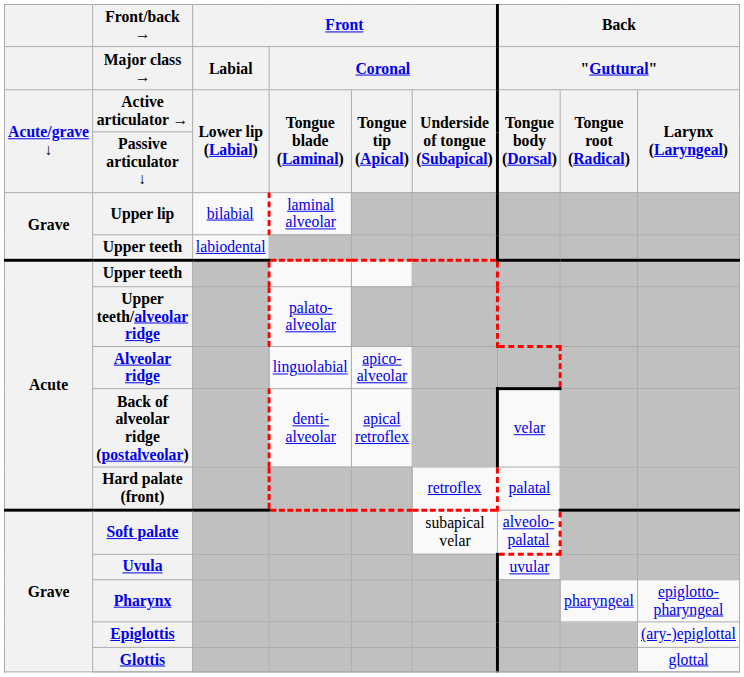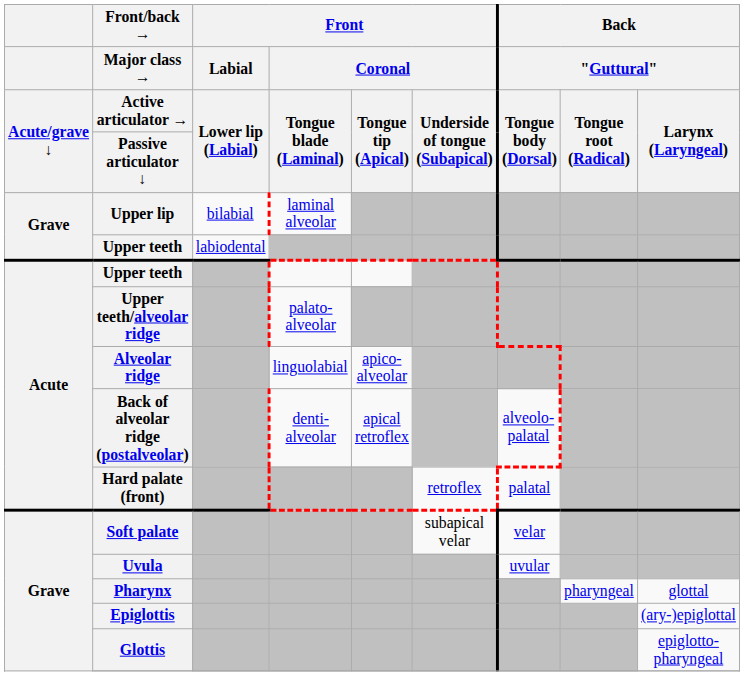 <table class="wikitable" style="text-align:center">
 <tr>
 <th></th>
 <th>Front/back →</th>
 <th colspan=4><a href='#'>Front</a></th>
 <th style="border-left: 3px solid;" colspan=3>Back</th>
 </tr>
 <tr>
 <th></th>
 <th>Major class →</th>
 <th>Labial</th>
 <th colspan=3><a href='#'>Coronal</a></th>
 <th style="border-left: 3px solid;" colspan=3>"<a href='#'>Guttural</a>"</th>
 </tr>
 <tr>
 <th rowspan=2><a href='#'>Acute/grave</a><br>↓</th>
 <th>Active articulator →</th>
 <th rowspan=2>Lower lip<br>(<a href='#'>Labial</a>)</th>
 <th rowspan=2>Tongue blade<br>(<a href='#'>Laminal</a>)</th>
 <th rowspan=2>Tongue tip<br>(<a href='#'>Apical</a>)</th>
 <th rowspan=2>Underside of tongue<br>(<a href='#'>Subapical</a>)</th>
 <th rowspan=2 style="border-left: 3px solid;">Tongue body<br>(<a href='#'>Dorsal</a>)</th>
 <th rowspan=2>Tongue root<br>(<a href='#'>Radical</a>)</th>
 <th rowspan=2>Larynx<br>(<a href='#'>Laryngeal</a>)</th>
 </tr>
 <tr>
 <th>Passive articulator<br>↓</th>
 </tr>
 <tr>
 <th rowspan=2>Grave</th>
 <th>Upper lip</th>
 <td><a href='#'>bilabial</a></td>
 <td style="border-left: 3px dashed red;"><a href='#'>laminal</a> <a href='#'>alveolar</a></td>
 <td style="background: #c0c0c0;"></td>
 <td style="background: #c0c0c0;"></td>
 <td style="border-left: 3px solid; background: #c0c0c0;"></td>
 <td style="background: #c0c0c0;"></td>
 <td style="background: #c0c0c0;"></td>
 </tr>
 <tr>
 <th>Upper teeth</th>
 <td><a href='#'>labiodental</a></td>
 <td style="background: #c0c0c0;"></td>
 <td style="background: #c0c0c0;"></td>
 <td style="background: #c0c0c0;"></td>
 <td style="border-left: 3px solid; background: #c0c0c0;"></td>
 <td style="background: #c0c0c0;"></td>
 <td style="background: #c0c0c0;"></td>
 </tr>
 <tr>
 <th style="border-top: 3px solid;" rowspan=5>Acute</th>
 <th style="border-top: 3px solid;">Upper teeth</th>
 <td style="border-top: 3px solid; background: #c0c0c0;"></td>
 <td style="border-top: 3px dashed red; border-left: 3px dashed red;"></td>
 <td style="border-top: 3px dashed red;"></td>
 <td style="border-top: 3px dashed red; background: #c0c0c0;"></td>
 <td style="border-left: 3px dashed red; border-top: 3px solid; background: #c0c0c0;"></td>
 <td style="background: #c0c0c0; border-top: 3px solid;"></td>
 <td style="background: #c0c0c0; border-top: 3px solid;"></td>
 </tr>
 <tr>
 <th>Upper teeth/<a href='#'>alveolar ridge</a></th>
 <td style="background: #c0c0c0;"></td>
 <td style="border-left: 3px dashed red;"><a href='#'>palato-alveolar</a></td>
 <td style="background: #c0c0c0;"></td>
 <td style="background: #c0c0c0;"></td>
 <td style="border-left: 3px dashed red; background: #c0c0c0;"></td>
 <td style="background: #c0c0c0;"></td>
 <td style="background: #c0c0c0;"></td>
 </tr>
 <tr>
 <th><a href='#'>Alveolar ridge</a></th>
 <td style="background: #c0c0c0;"></td>
 <td><a href='#'>linguolabial</a></td>
 <td><a href='#'>apico-alveolar</a></td>
 <td style="background: #c0c0c0;"></td>
 <td style="border-right: 3px dashed red; border-top: 3px dashed red; background: #c0c0c0;"></td>
 <td style="background: #c0c0c0;"></td>
 <td style="background: #c0c0c0;"></td>
 </tr>
 <tr>
 <th>Back of alveolar ridge <br>(<a href='#'>postalveolar</a>)</th>
 <td style="background: #c0c0c0;"></td>
 <td style="border-left: 3px dashed red;"><a href='#'>denti-alveolar</a></td>
 <td><a href='#'>apical retroflex</a></td>
 <td style="background: #c0c0c0;"></td>
-<td style="border-left: 3px solid; border-top: 3px solid;"><a href='#'>velar</a></td>
+<td style="border-right: 3px dashed red; border-bottom: 3px dashed red; "><a href='#'>alveolo-palatal</a></td>
 <td style="background: #c0c0c0;"></td>
 <td style="background: #c0c0c0;"></td>
 </tr>
 <tr>
 <th>Hard palate (front)</th>
 <td style="background: #c0c0c0;"></td>
 <td style="border-left: 3px dashed red; background: #c0c0c0;"></td>
 <td style="background: #c0c0c0;"></td>
 <td><a href='#'>retroflex</a></td>
 <td style="border-left: 3px dashed red;"><a href='#'>palatal</a></td>
 <td style="background: #c0c0c0;"></td>
 <td style="background: #c0c0c0;"></td>
 </tr>
 <tr>
 <th style="border-top: 3px solid;" rowspan=6>Grave</th>
 <th style="border-top: 3px solid;"><a href='#'>Soft palate</a></th>
 <td style="background: #c0c0c0; border-top: 3px solid;"></td>
 <td style="background: #c0c0c0; border-top: 3px dashed red;"></td>
 <td style="background: #c0c0c0; border-top: 3px dashed red;"></td>
 <td style="border-top: 3px dashed red;">subapical velar</td>
-<td style="border-right: 3px dashed red; border-bottom: 3px dashed red; "><a href='#'>alveolo-palatal</a></td>
+<td style="border-left: 3px solid; border-top: 3px solid;"><a href='#'>velar</a></td>
 <td style="background: #c0c0c0; border-top: 3px solid;"></td>
 <td style="background: #c0c0c0; border-top: 3px solid;"></td>
 </tr>
 <tr>
 <th><a href='#'>Uvula</a></th>
 <td style="background: #c0c0c0;"></td>
 <td style="background: #c0c0c0;"></td>
 <td style="background: #c0c0c0;"></td>
 <td style="background: #c0c0c0;"></td>
 <td style="border-left: 3px solid;"><a href='#'>uvular</a></td>
 <td style="background: #c0c0c0;"></td>
 <td style="background: #c0c0c0;"></td>
 </tr>
 <tr>
 <th><a href='#'>Pharynx</a></th>
 <td style="background: #c0c0c0;"></td>
 <td style="background: #c0c0c0;"></td>
 <td style="background: #c0c0c0;"></td>
 <td style="background: #c0c0c0;"></td>
 <td style="border-left: 3px solid; background: #c0c0c0;"></td>
 <td><a href='#'>pharyngeal</a></td>
-<td><a href='#'>epiglotto-pharyngeal</a></td>
+<td><a href='#'>glottal</a></td>
 </tr>
 <tr>
 <th><a href='#'>Epiglottis</a></th>
 <td style="background: #c0c0c0;"></td>
 <td style="background: #c0c0c0;"></td>
 <td style="background: #c0c0c0;"></td>
 <td style="background: #c0c0c0;"></td>
 <td style="border-left: 3px solid; background: #c0c0c0;"></td>
 <td style="background: #c0c0c0;"></td>
 <td><a href='#'>(ary-)epiglottal</a></td>
 </tr>
 <tr>
 <th><a href='#'>Glottis</a></th>
 <td style="background: #c0c0c0;"></td>
 <td style="background: #c0c0c0;"></td>
 <td style="background: #c0c0c0;"></td>
 <td style="background: #c0c0c0;"></td>
 <td style="border-left: 3px solid; background: #c0c0c0;"></td>
 <td style="background: #c0c0c0;"></td>
-<td><a href='#'>glottal</a></td>
+<td><a href='#'>epiglotto-pharyngeal</a></td>
 </tr>
 <tr>
 </tr>
 </table>
